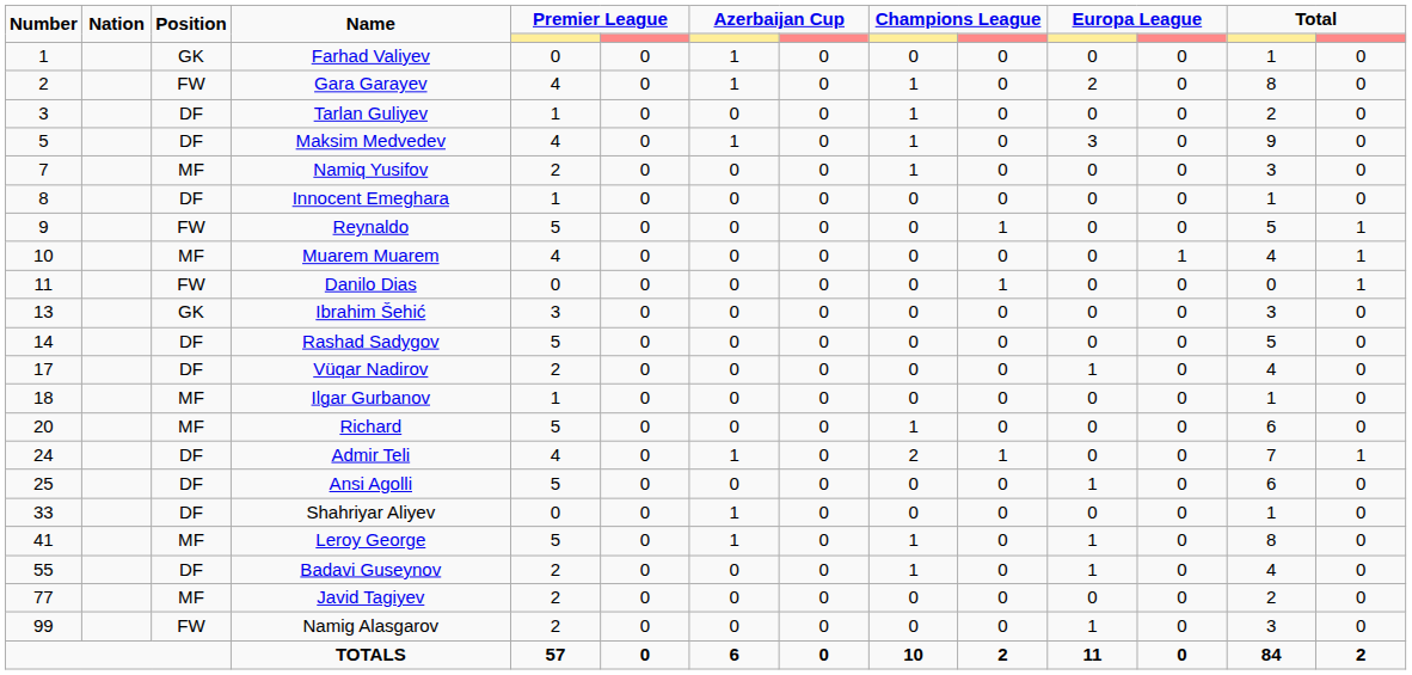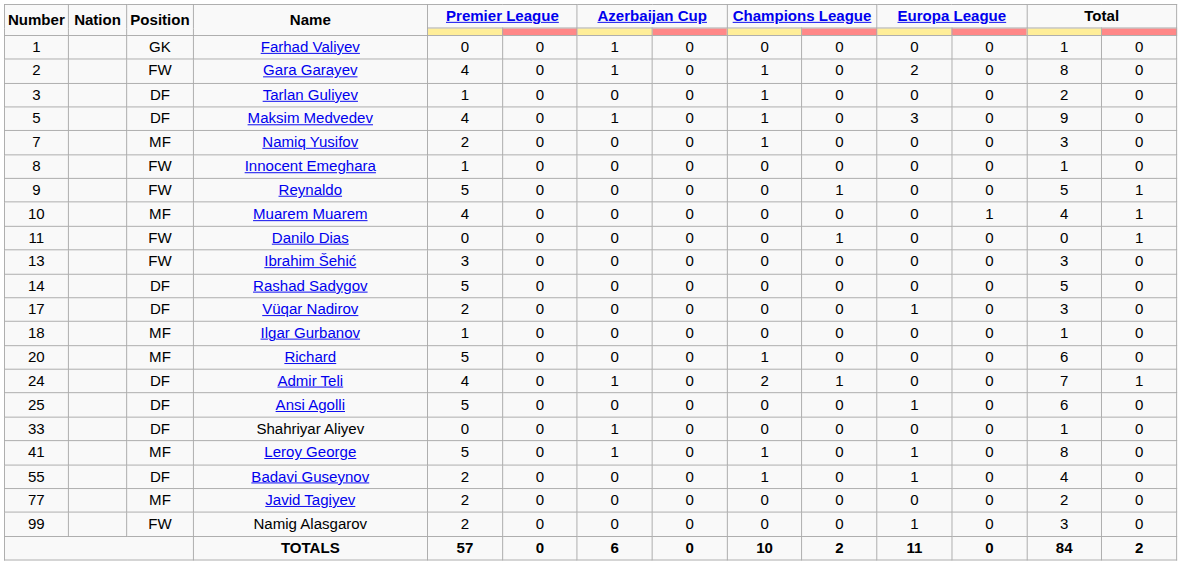 <table class="wikitable" style="text-align:center;">
 <tr>
 <td rowspan="2"  style="width:5%; text-align:center;"><strong>Number</strong></td>
 <td rowspan="2"  style="width:5%; text-align:center;"><strong>Nation</strong></td>
 <td rowspan="2"  style="width:5%; text-align:center;"><strong>Position</strong></td>
 <td rowspan="2"  style="width:20%; text-align:center;"><strong>Name</strong></td>
 <td colspan="2" style="text-align:center;"><strong><a href='#'>Premier League</a></strong></td>
 <td colspan="2" style="text-align:center;"><strong><a href='#'>Azerbaijan Cup</a></strong></td>
 <td colspan="2" style="text-align:center;"><strong><a href='#'>Champions League</a></strong></td>
 <td colspan="2" style="text-align:center;"><strong><a href='#'>Europa League</a></strong></td>
 <td colspan="2" style="text-align:center;"><strong>Total</strong></td>
 </tr>
 <tr>
 <th style="width:60px; background:#fe9;"></th>
 <th style="width:60px; background:#ff8888;"></th>
 <th style="width:60px; background:#fe9;"></th>
 <th style="width:60px; background:#ff8888;"></th>
 <th style="width:60px; background:#fe9;"></th>
 <th style="width:60px; background:#ff8888;"></th>
 <th style="width:60px; background:#fe9;"></th>
 <th style="width:60px; background:#ff8888;"></th>
 <th style="width:60px; background:#fe9;"></th>
 <th style="width:60px; background:#ff8888;"></th>
 </tr>
 <tr>
 <td>1</td>
 <td></td>
 <td>GK</td>
 <td><a href='#'>Farhad Valiyev</a></td>
 <td>0</td>
 <td>0</td>
 <td>1</td>
 <td>0</td>
 <td>0</td>
 <td>0</td>
 <td>0</td>
 <td>0</td>
 <td>1</td>
 <td>0</td>
 </tr>
 <tr>
 <td>2</td>
 <td></td>
 <td>FW</td>
 <td><a href='#'>Gara Garayev</a></td>
 <td>4</td>
 <td>0</td>
 <td>1</td>
 <td>0</td>
 <td>1</td>
 <td>0</td>
 <td>2</td>
 <td>0</td>
 <td>8</td>
 <td>0</td>
 </tr>
 <tr>
 <td>3</td>
 <td></td>
 <td>DF</td>
 <td><a href='#'>Tarlan Guliyev</a></td>
 <td>1</td>
 <td>0</td>
 <td>0</td>
 <td>0</td>
 <td>1</td>
 <td>0</td>
 <td>0</td>
 <td>0</td>
 <td>2</td>
 <td>0</td>
 </tr>
 <tr>
 <td>5</td>
 <td></td>
 <td>DF</td>
 <td><a href='#'>Maksim Medvedev</a></td>
 <td>4</td>
 <td>0</td>
 <td>1</td>
 <td>0</td>
 <td>1</td>
 <td>0</td>
 <td>3</td>
 <td>0</td>
 <td>9</td>
 <td>0</td>
 </tr>
 <tr>
 <td>7</td>
 <td></td>
 <td>MF</td>
 <td><a href='#'>Namiq Yusifov</a></td>
 <td>2</td>
 <td>0</td>
 <td>0</td>
 <td>0</td>
 <td>1</td>
 <td>0</td>
 <td>0</td>
 <td>0</td>
 <td>3</td>
 <td>0</td>
 </tr>
 <tr>
 <td>8</td>
 <td></td>
-<td>DF</td>
+<td>FW</td>
 <td><a href='#'>Innocent Emeghara</a></td>
 <td>1</td>
 <td>0</td>
 <td>0</td>
 <td>0</td>
 <td>0</td>
 <td>0</td>
 <td>0</td>
 <td>0</td>
 <td>1</td>
 <td>0</td>
 </tr>
 <tr>
 <td>9</td>
 <td></td>
 <td>FW</td>
 <td><a href='#'>Reynaldo</a></td>
 <td>5</td>
 <td>0</td>
 <td>0</td>
 <td>0</td>
 <td>0</td>
 <td>1</td>
 <td>0</td>
 <td>0</td>
 <td>5</td>
 <td>1</td>
 </tr>
 <tr>
 <td>10</td>
 <td></td>
 <td>MF</td>
 <td><a href='#'>Muarem Muarem</a></td>
 <td>4</td>
 <td>0</td>
 <td>0</td>
 <td>0</td>
 <td>0</td>
 <td>0</td>
 <td>0</td>
 <td>1</td>
 <td>4</td>
 <td>1</td>
 </tr>
 <tr>
 <td>11</td>
 <td></td>
 <td>FW</td>
 <td><a href='#'>Danilo Dias</a></td>
 <td>0</td>
 <td>0</td>
 <td>0</td>
 <td>0</td>
 <td>0</td>
 <td>1</td>
 <td>0</td>
 <td>0</td>
 <td>0</td>
 <td>1</td>
 </tr>
 <tr>
 <td>13</td>
 <td></td>
-<td>GK</td>
+<td>FW</td>
 <td><a href='#'>Ibrahim Šehić</a></td>
 <td>3</td>
 <td>0</td>
 <td>0</td>
 <td>0</td>
 <td>0</td>
 <td>0</td>
 <td>0</td>
 <td>0</td>
 <td>3</td>
 <td>0</td>
 </tr>
 <tr>
 <td>14</td>
 <td></td>
 <td>DF</td>
 <td><a href='#'>Rashad Sadygov</a></td>
 <td>5</td>
 <td>0</td>
 <td>0</td>
 <td>0</td>
 <td>0</td>
 <td>0</td>
 <td>0</td>
 <td>0</td>
 <td>5</td>
 <td>0</td>
 </tr>
 <tr>
 <td>17</td>
 <td></td>
 <td>DF</td>
 <td><a href='#'>Vüqar Nadirov</a></td>
 <td>2</td>
 <td>0</td>
 <td>0</td>
 <td>0</td>
 <td>0</td>
 <td>0</td>
 <td>1</td>
 <td>0</td>
-<td>4</td>
+<td>3</td>
 <td>0</td>
 </tr>
 <tr>
 <td>18</td>
 <td></td>
 <td>MF</td>
 <td><a href='#'>Ilgar Gurbanov</a></td>
 <td>1</td>
 <td>0</td>
 <td>0</td>
 <td>0</td>
 <td>0</td>
 <td>0</td>
 <td>0</td>
 <td>0</td>
 <td>1</td>
 <td>0</td>
 </tr>
 <tr>
 <td>20</td>
 <td></td>
 <td>MF</td>
 <td><a href='#'>Richard</a></td>
 <td>5</td>
 <td>0</td>
 <td>0</td>
 <td>0</td>
 <td>1</td>
 <td>0</td>
 <td>0</td>
 <td>0</td>
 <td>6</td>
 <td>0</td>
 </tr>
 <tr>
 <td>24</td>
 <td></td>
 <td>DF</td>
 <td><a href='#'>Admir Teli</a></td>
 <td>4</td>
 <td>0</td>
 <td>1</td>
 <td>0</td>
 <td>2</td>
 <td>1</td>
 <td>0</td>
 <td>0</td>
 <td>7</td>
 <td>1</td>
 </tr>
 <tr>
 <td>25</td>
 <td></td>
 <td>DF</td>
 <td><a href='#'>Ansi Agolli</a></td>
 <td>5</td>
 <td>0</td>
 <td>0</td>
 <td>0</td>
 <td>0</td>
 <td>0</td>
 <td>1</td>
 <td>0</td>
 <td>6</td>
 <td>0</td>
 </tr>
 <tr>
 <td>33</td>
 <td></td>
 <td>DF</td>
 <td>Shahriyar Aliyev</td>
 <td>0</td>
 <td>0</td>
 <td>1</td>
 <td>0</td>
 <td>0</td>
 <td>0</td>
 <td>0</td>
 <td>0</td>
 <td>1</td>
 <td>0</td>
 </tr>
 <tr>
 <td>41</td>
 <td></td>
 <td>MF</td>
 <td><a href='#'>Leroy George</a></td>
 <td>5</td>
 <td>0</td>
 <td>1</td>
 <td>0</td>
 <td>1</td>
 <td>0</td>
 <td>1</td>
 <td>0</td>
 <td>8</td>
 <td>0</td>
 </tr>
 <tr>
 <td>55</td>
 <td></td>
 <td>DF</td>
 <td><a href='#'>Badavi Guseynov</a></td>
 <td>2</td>
 <td>0</td>
 <td>0</td>
 <td>0</td>
 <td>1</td>
 <td>0</td>
 <td>1</td>
 <td>0</td>
 <td>4</td>
 <td>0</td>
 </tr>
 <tr>
 <td>77</td>
 <td></td>
 <td>MF</td>
 <td><a href='#'>Javid Tagiyev</a></td>
 <td>2</td>
 <td>0</td>
 <td>0</td>
 <td>0</td>
 <td>0</td>
 <td>0</td>
 <td>0</td>
 <td>0</td>
 <td>2</td>
 <td>0</td>
 </tr>
 <tr>
 <td>99</td>
 <td></td>
 <td>FW</td>
 <td>Namig Alasgarov</td>
 <td>2</td>
 <td>0</td>
 <td>0</td>
 <td>0</td>
 <td>0</td>
 <td>0</td>
 <td>1</td>
 <td>0</td>
 <td>3</td>
 <td>0</td>
 </tr>
 <tr>
 <td colspan="3"></td>
 <td><strong>TOTALS</strong></td>
 <td><strong>57</strong></td>
 <td><strong>0</strong></td>
 <td><strong>6</strong></td>
 <td><strong>0</strong></td>
 <td><strong>10</strong></td>
 <td><strong>2</strong></td>
 <td><strong>11</strong></td>
 <td><strong>0</strong></td>
 <td><strong>84</strong></td>
 <td><strong>2</strong></td>
 </tr>
 </table>
